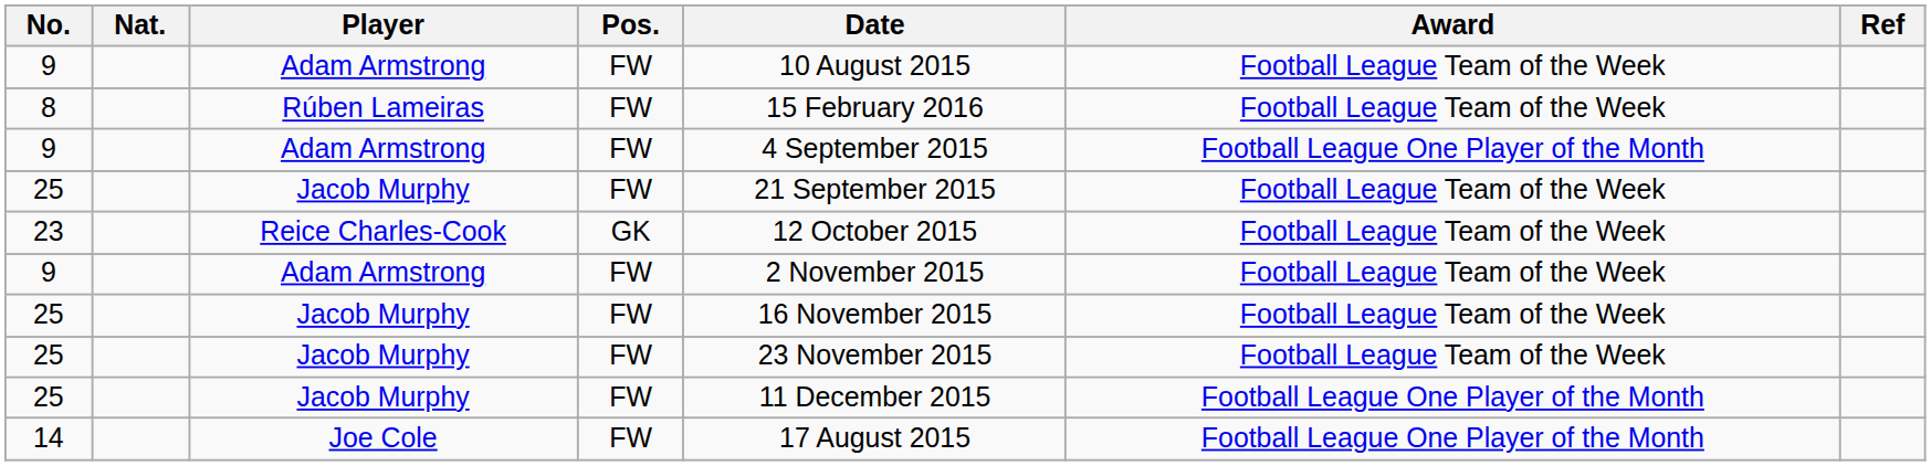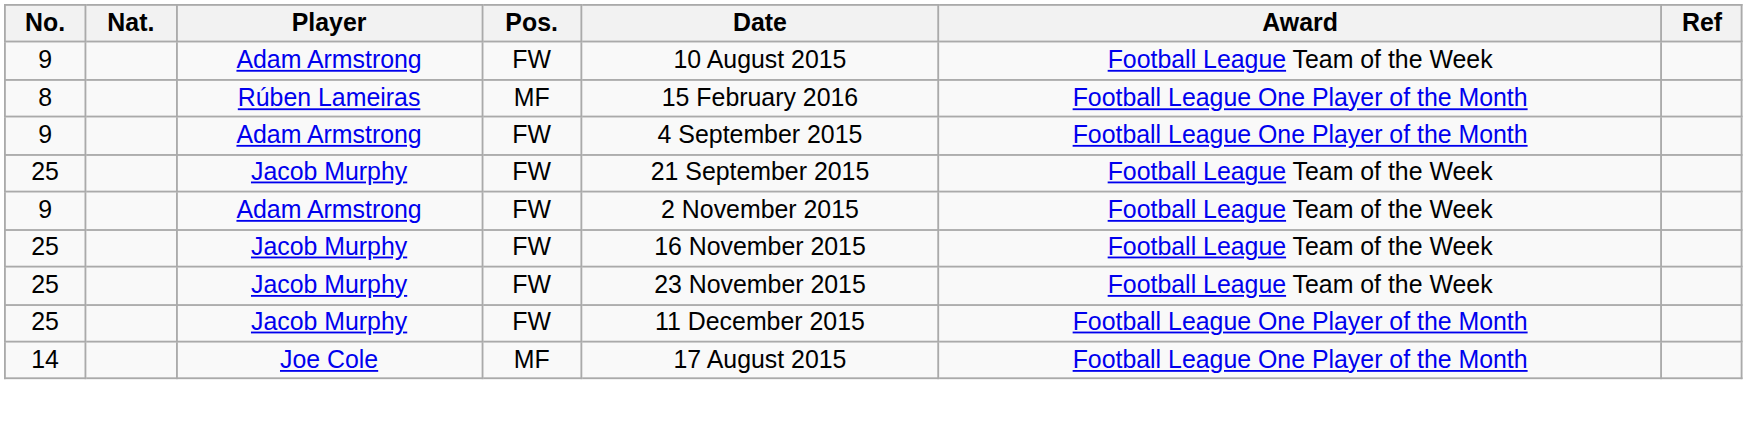 <table class="wikitable sortable alternance" style="font-size:85%; text-align:center; line-height:14px; width:60%;">
 <tr>
 <th>No.</th>
 <th>Nat.</th>
 <th>Player</th>
 <th>Pos.</th>
 <th>Date</th>
 <th>Award</th>
 <th>Ref</th>
 </tr>
 <tr>
 <td>9</td>
 <td></td>
 <td><a href='#'>Adam Armstrong</a></td>
 <td>FW</td>
 <td>10 August 2015</td>
 <td><a href='#'>Football League</a> Team of the Week</td>
 <td></td>
 </tr>
 <tr>
 <td>8</td>
 <td></td>
 <td><a href='#'>Rúben Lameiras</a></td>
-<td>FW</td>
+<td>MF</td>
 <td>15 February 2016</td>
-<td><a href='#'>Football League</a> Team of the Week</td>
+<td><a href='#'>Football League One Player of the Month</a></td>
 <td></td>
 </tr>
 <tr>
 <td>9</td>
 <td></td>
 <td><a href='#'>Adam Armstrong</a></td>
 <td>FW</td>
 <td>4 September 2015</td>
 <td><a href='#'>Football League One Player of the Month</a></td>
 <td></td>
 </tr>
 <tr>
 <td>25</td>
 <td></td>
 <td><a href='#'>Jacob Murphy</a></td>
 <td>FW</td>
 <td>21 September 2015</td>
-<td><a href='#'>Football League</a> Team of the Week</td>
-<td></td>
-</tr>
-<tr>
-<td>23</td>
-<td></td>
-<td><a href='#'>Reice Charles-Cook</a></td>
-<td>GK</td>
-<td>12 October 2015</td>
 <td><a href='#'>Football League</a> Team of the Week</td>
 <td></td>
 </tr>
 <tr>
 <td>9</td>
 <td></td>
 <td><a href='#'>Adam Armstrong</a></td>
 <td>FW</td>
 <td>2 November 2015</td>
 <td><a href='#'>Football League</a> Team of the Week</td>
 <td></td>
 </tr>
 <tr>
 <td>25</td>
 <td></td>
 <td><a href='#'>Jacob Murphy</a></td>
 <td>FW</td>
 <td>16 November 2015</td>
 <td><a href='#'>Football League</a> Team of the Week</td>
 <td></td>
 </tr>
 <tr>
 <td>25</td>
 <td></td>
 <td><a href='#'>Jacob Murphy</a></td>
 <td>FW</td>
 <td>23 November 2015</td>
 <td><a href='#'>Football League</a> Team of the Week</td>
 <td></td>
 </tr>
 <tr>
 <td>25</td>
 <td></td>
 <td><a href='#'>Jacob Murphy</a></td>
 <td>FW</td>
 <td>11 December 2015</td>
 <td><a href='#'>Football League One Player of the Month</a></td>
 <td></td>
 </tr>
 <tr>
 <td>14</td>
 <td></td>
 <td><a href='#'>Joe Cole</a></td>
-<td>FW</td>
+<td>MF</td>
 <td>17 August 2015</td>
 <td><a href='#'>Football League One Player of the Month</a></td>
 <td></td>
 </tr>
 </table>
